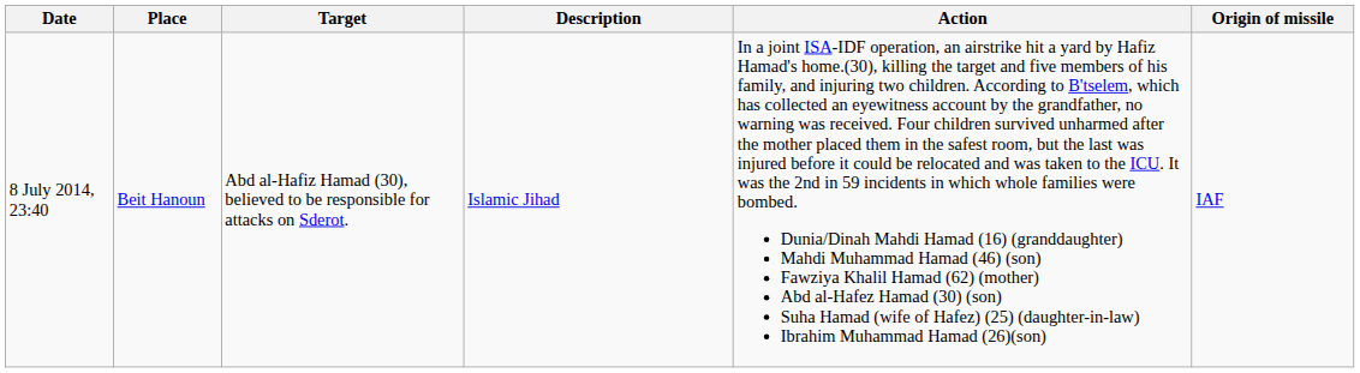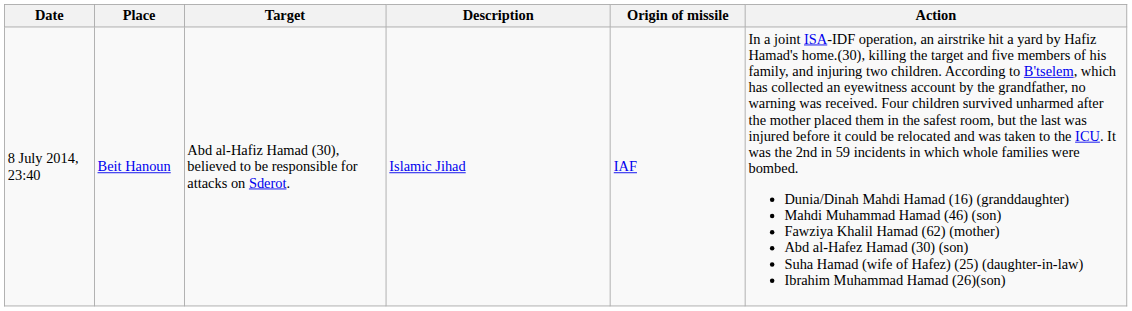 <table class="wikitable sortable">
 <tr>
 <th style="width:8%;">Date</th>
 <th style="width:8%;">Place</th>
 <th style="width:18%;">Target</th>
 <th style="width:20%;">Description</th>
+<th style="width:12%;">Origin of missile</th>
 <th>Action</th>
-<th style="width:12%;">Origin of missile</th>
 </tr>
 <tr>
 <td>8 July 2014, 23:40</td>
 <td><a href='#'>Beit Hanoun</a></td>
 <td>Abd al-Hafiz Hamad (30), believed to be responsible for attacks on <a href='#'>Sderot</a>.</td>
 <td><a href='#'>Islamic Jihad</a></td>
+<td><a href='#'>IAF</a></td>
 <td>In a joint <a href='#'>ISA</a>-IDF operation, an airstrike hit a yard by Hafiz Hamad's home.(30), killing the target and five members of his family, and injuring two children. According to <a href='#'>B'tselem</a>, which has collected an eyewitness account by the grandfather, no warning was received. Four children survived unharmed after the mother placed them in the safest room, but the last was injured before it could be relocated and was taken to the <a href='#'>ICU</a>. It was the 2nd in 59 incidents in which whole families were bombed.<br><ul><li>Dunia/Dinah Mahdi Hamad (16) (granddaughter)</li><li>Mahdi Muhammad Hamad (46) (son)</li><li>Fawziya Khalil Hamad (62) (mother)</li><li>Abd al-Hafez Hamad (30) (son)</li><li>Suha Hamad (wife of Hafez) (25) (daughter-in-law)</li><li>Ibrahim Muhammad Hamad (26)(son)</li></ul></td>
-<td><a href='#'>IAF</a></td>
 </tr>
 </table>
